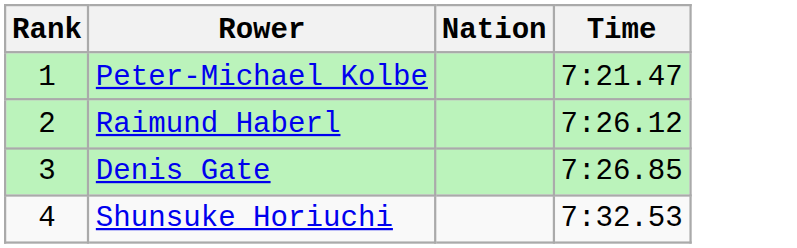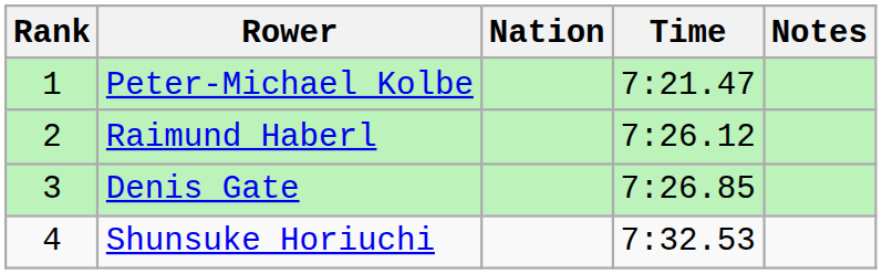 <table class="wikitable sortable" style="text-align:center">
 <tr>
 <th>Rank</th>
 <th>Rower</th>
 <th>Nation</th>
 <th>Time</th>
+<th>Notes</th>
 </tr>
 <tr bgcolor=bbf3bb>
 <td>1</td>
 <td align=left><a href='#'>Peter-Michael Kolbe</a></td>
 <td align=left></td>
 <td>7:21.47</td>
+<td></td>
 </tr>
 <tr bgcolor=bbf3bb>
 <td>2</td>
 <td align=left><a href='#'>Raimund Haberl</a></td>
 <td align=left></td>
 <td>7:26.12</td>
+<td></td>
 </tr>
 <tr bgcolor=bbf3bb>
 <td>3</td>
 <td align=left><a href='#'>Denis Gate</a></td>
 <td align=left></td>
 <td>7:26.85</td>
+<td></td>
 </tr>
 <tr>
 <td>4</td>
 <td align=left><a href='#'>Shunsuke Horiuchi</a></td>
 <td align=left></td>
 <td>7:32.53</td>
+<td></td>
 </tr>
 </table>
